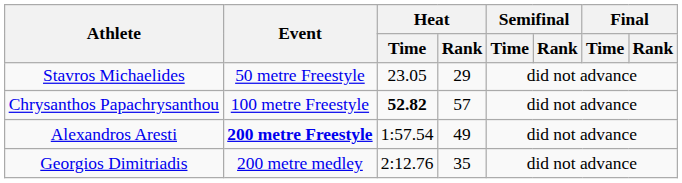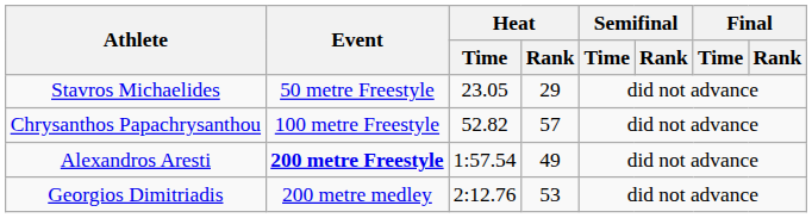 <table class=wikitable style="font-size:90%">
 <tr>
 <th rowspan=2>Athlete</th>
 <th rowspan=2>Event</th>
 <th colspan=2>Heat</th>
 <th colspan=2>Semifinal</th>
 <th colspan=2>Final</th>
 </tr>
 <tr>
 <th>Time</th>
 <th>Rank</th>
 <th>Time</th>
 <th>Rank</th>
 <th>Time</th>
 <th>Rank</th>
 </tr>
 <tr align=center>
 <td><a href='#'>Stavros Michaelides</a></td>
 <td><a href='#'>50 metre Freestyle</a></td>
 <td>23.05</td>
 <td>29</td>
 <td colspan=6>did not advance</td>
 </tr>
 <tr align=center>
 <td><a href='#'>Chrysanthos Papachrysanthou</a></td>
 <td><a href='#'>100 metre Freestyle</a></td>
-<td><strong>52.82</strong></td>
+<td>52.82</td>
 <td>57</td>
 <td colspan=6>did not advance</td>
 </tr>
 <tr align=center>
 <td><a href='#'>Alexandros Aresti</a></td>
 <td><strong><a href='#'>200 metre Freestyle</a></strong></td>
 <td>1:57.54</td>
 <td>49</td>
 <td colspan=6>did not advance</td>
 </tr>
 <tr align=center>
 <td><a href='#'>Georgios Dimitriadis</a></td>
 <td><a href='#'>200 metre medley</a></td>
 <td>2:12.76</td>
-<td>35</td>
+<td>53</td>
 <td colspan=6>did not advance</td>
 </tr>
 </table>
